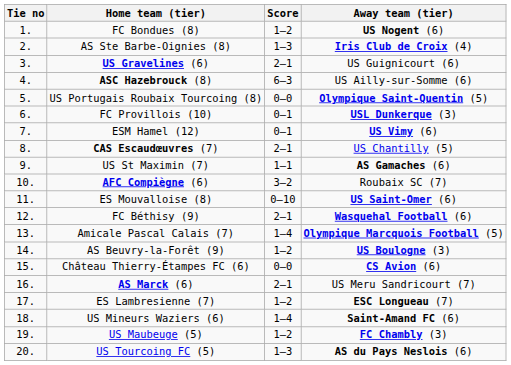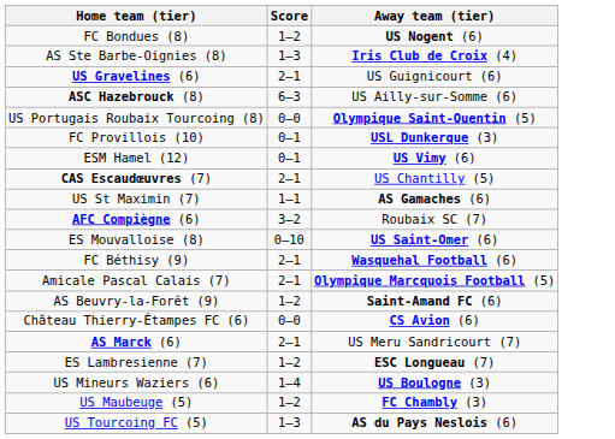 <table class="wikitable" style="text-align: center">
 <tr>
-<th>Tie no</th>
 <th>Home team (tier)</th>
 <th>Score</th>
 <th>Away team (tier)</th>
 </tr>
 <tr>
-<td>1.</td>
 <td>FC Bondues (8)</td>
 <td>1–2</td>
 <td><strong>US Nogent</strong> (6)</td>
 </tr>
 <tr>
-<td>2.</td>
 <td>AS Ste Barbe-Oignies (8)</td>
 <td>1–3</td>
 <td><strong><a href='#'>Iris Club de Croix</a></strong> (4)</td>
 </tr>
 <tr>
-<td>3.</td>
 <td><strong><a href='#'>US Gravelines</a></strong> (6)</td>
 <td>2–1</td>
 <td>US Guignicourt (6)</td>
 </tr>
 <tr>
-<td>4.</td>
 <td><strong>ASC Hazebrouck</strong> (8)</td>
 <td>6–3</td>
 <td>US Ailly-sur-Somme (6)</td>
 </tr>
 <tr>
-<td>5.</td>
 <td>US Portugais Roubaix Tourcoing (8)</td>
 <td>0–0 </td>
 <td><strong><a href='#'>Olympique Saint-Quentin</a></strong> (5)</td>
 </tr>
 <tr>
-<td>6.</td>
 <td>FC Provillois (10)</td>
 <td>0–1</td>
 <td><strong><a href='#'>USL Dunkerque</a></strong> (3)</td>
 </tr>
 <tr>
-<td>7.</td>
 <td>ESM Hamel (12)</td>
 <td>0–1</td>
 <td><strong><a href='#'>US Vimy</a></strong> (6)</td>
 </tr>
 <tr>
-<td>8.</td>
 <td><strong>CAS Escaudœuvres</strong> (7)</td>
 <td>2–1</td>
 <td><a href='#'>US Chantilly</a> (5)</td>
 </tr>
 <tr>
-<td>9.</td>
 <td>US St Maximin (7)</td>
 <td>1–1 </td>
 <td><strong>AS Gamaches</strong> (6)</td>
 </tr>
 <tr>
-<td>10.</td>
 <td><strong><a href='#'>AFC Compiègne</a></strong> (6)</td>
 <td>3–2</td>
 <td>Roubaix SC (7)</td>
 </tr>
 <tr>
-<td>11.</td>
 <td>ES Mouvalloise (8)</td>
 <td>0–10</td>
 <td><strong><a href='#'>US Saint-Omer</a></strong> (6)</td>
 </tr>
 <tr>
-<td>12.</td>
 <td>FC Béthisy (9)</td>
 <td>2–1</td>
 <td><strong><a href='#'>Wasquehal Football</a></strong> (6)</td>
 </tr>
 <tr>
-<td>13.</td>
 <td>Amicale Pascal Calais (7)</td>
-<td>1–4</td>
+<td>2–1</td>
 <td><strong><a href='#'>Olympique Marcquois Football</a></strong> (5)</td>
 </tr>
 <tr>
-<td>14.</td>
 <td>AS Beuvry-la-Forêt (9)</td>
 <td>1–2</td>
-<td><strong><a href='#'>US Boulogne</a></strong> (3)</td>
+<td><strong>Saint-Amand FC</strong> (6)</td>
 </tr>
 <tr>
-<td>15.</td>
 <td>Château Thierry-Étampes FC (6)</td>
 <td>0–0 </td>
 <td><strong><a href='#'>CS Avion</a></strong> (6)</td>
 </tr>
 <tr>
-<td>16.</td>
 <td><strong><a href='#'>AS Marck</a></strong> (6)</td>
 <td>2–1</td>
 <td>US Meru Sandricourt (7)</td>
 </tr>
 <tr>
-<td>17.</td>
 <td>ES Lambresienne (7)</td>
 <td>1–2</td>
 <td><strong>ESC Longueau</strong> (7)</td>
 </tr>
 <tr>
-<td>18.</td>
 <td>US Mineurs Waziers (6)</td>
 <td>1–4</td>
-<td><strong>Saint-Amand FC</strong> (6)</td>
+<td><strong><a href='#'>US Boulogne</a></strong> (3)</td>
 </tr>
 <tr>
-<td>19.</td>
 <td><a href='#'>US Maubeuge</a> (5)</td>
 <td>1–2</td>
 <td><strong><a href='#'>FC Chambly</a></strong> (3)</td>
 </tr>
 <tr>
-<td>20.</td>
 <td><a href='#'>US Tourcoing FC</a> (5)</td>
 <td>1–3 </td>
 <td><strong>AS du Pays Neslois</strong> (6)</td>
 </tr>
 </table>
